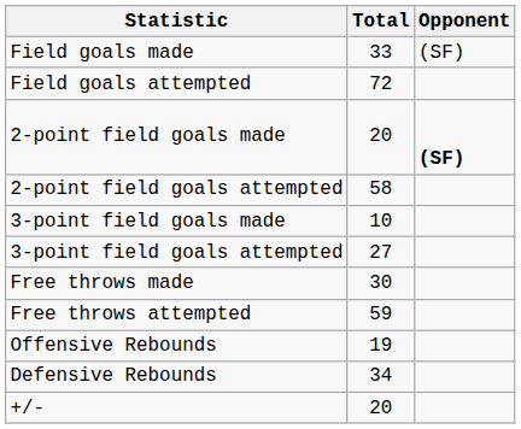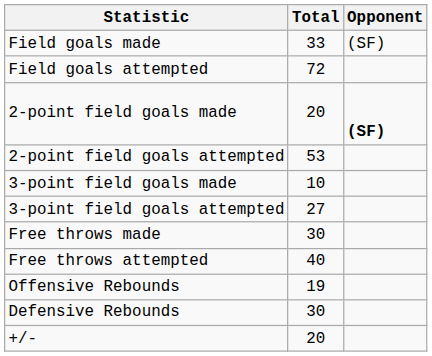 <table class=wikitable>
 <tr>
 <th>Statistic</th>
 <th>Total</th>
 <th>Opponent</th>
 </tr>
 <tr>
 <td>Field goals made</td>
 <td align=center>33</td>
 <td> (SF)</td>
 </tr>
 <tr>
 <td>Field goals attempted</td>
 <td align=center>72</td>
 <td></td>
 </tr>
 <tr>
 <td>2-point field goals made</td>
 <td align=center>20</td>
 <td><strong><br><br> (SF)</strong></td>
 </tr>
 <tr>
 <td>2-point field goals attempted</td>
-<td align=center>58</td>
+<td align=center>53</td>
 <td></td>
 </tr>
 <tr>
 <td>3-point field goals made</td>
 <td align=center>10</td>
 <td></td>
 </tr>
 <tr>
 <td>3-point field goals attempted</td>
 <td align=center>27</td>
 <td></td>
 </tr>
 <tr>
 <td>Free throws made</td>
 <td align=center>30</td>
 <td></td>
 </tr>
 <tr>
 <td>Free throws attempted</td>
-<td align=center>59</td>
+<td align=center>40</td>
 <td></td>
 </tr>
 <tr>
 <td>Offensive Rebounds</td>
 <td align=center>19</td>
 <td></td>
 </tr>
 <tr>
 <td>Defensive Rebounds</td>
-<td align=center>34</td>
+<td align=center>30</td>
 <td></td>
 </tr>
 <tr>
 <td>+/-</td>
 <td align=center>20</td>
 <td></td>
 </tr>
 </table>
